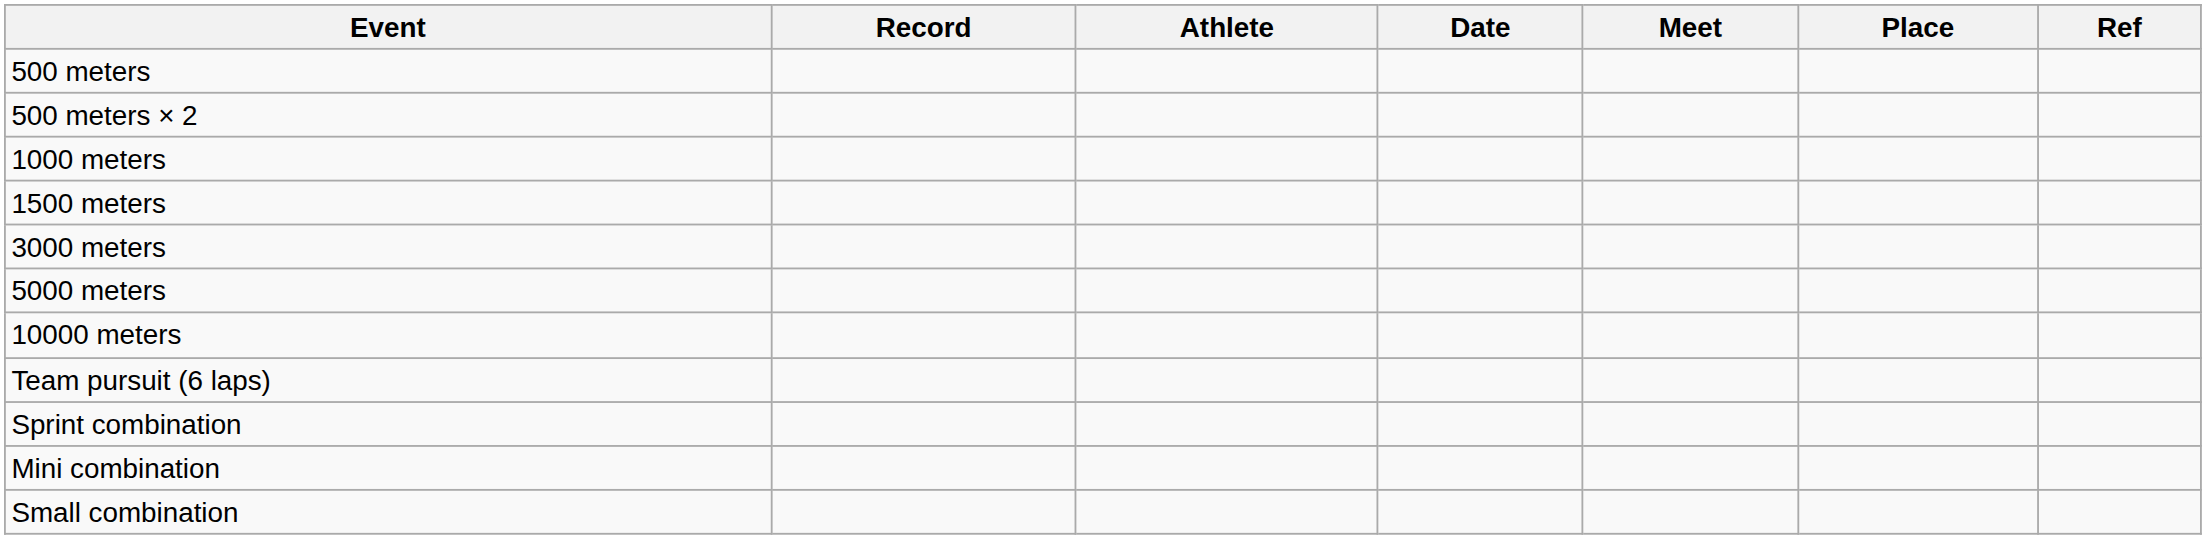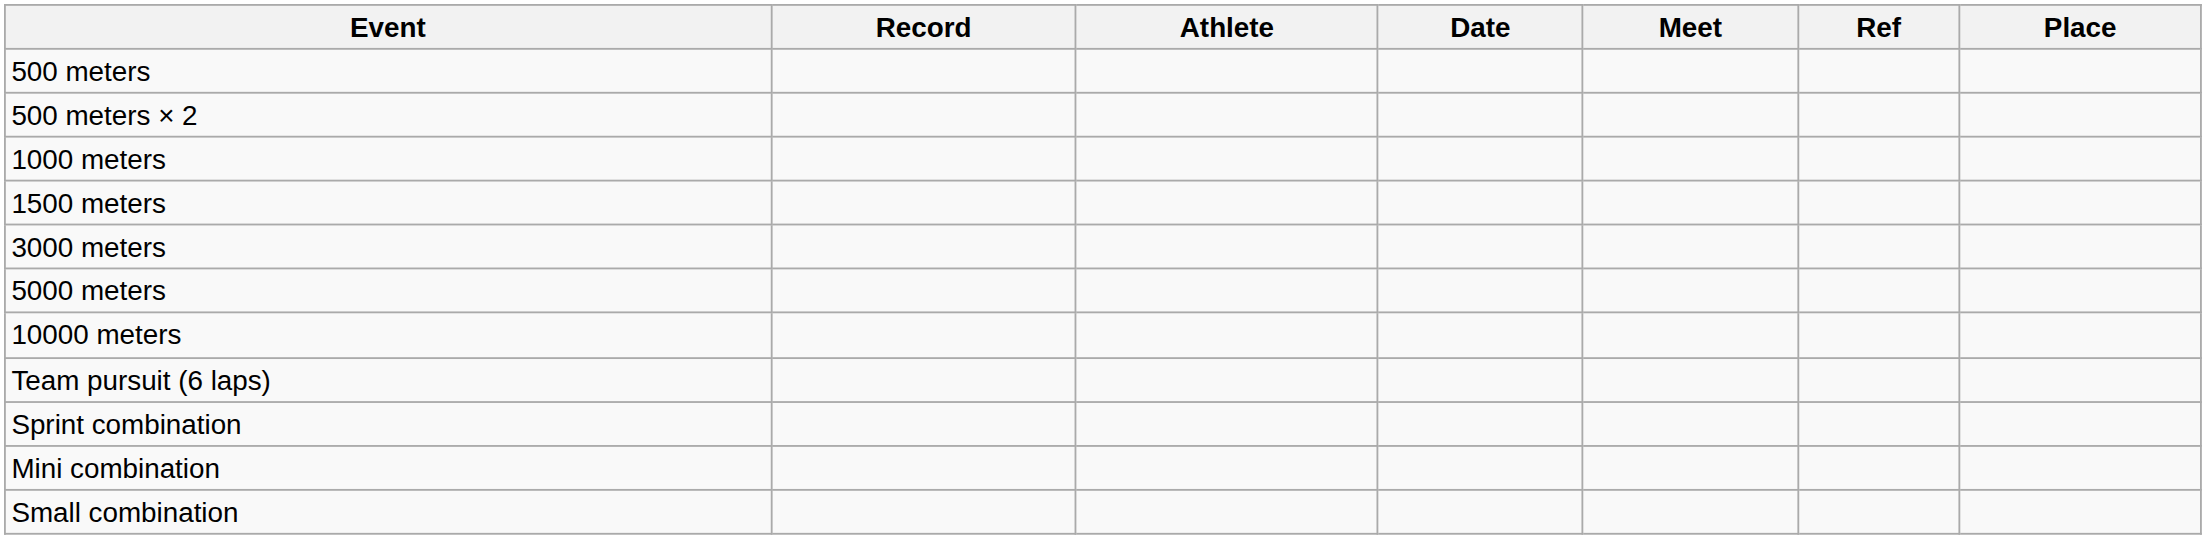 <table class="wikitable" style="font-size:95%; width: 95%;">
 <tr>
 <th>Event</th>
 <th>Record</th>
 <th>Athlete</th>
 <th>Date</th>
 <th>Meet</th>
+<th>Ref</th>
 <th>Place</th>
-<th>Ref</th>
 </tr>
 <tr>
 <td>500 meters</td>
 <td></td>
 <td></td>
 <td></td>
 <td></td>
 <td></td>
 <td></td>
 </tr>
 <tr>
 <td>500 meters × 2</td>
 <td></td>
 <td></td>
 <td></td>
 <td></td>
 <td></td>
 <td></td>
 </tr>
 <tr>
 <td>1000 meters</td>
 <td></td>
 <td></td>
 <td></td>
 <td></td>
 <td></td>
 <td></td>
 </tr>
 <tr>
 <td>1500 meters</td>
 <td></td>
 <td></td>
 <td></td>
 <td></td>
 <td></td>
 <td></td>
 </tr>
 <tr>
 <td>3000 meters</td>
 <td></td>
 <td></td>
 <td></td>
 <td></td>
 <td></td>
 <td></td>
 </tr>
 <tr>
 <td>5000 meters</td>
 <td></td>
 <td></td>
 <td></td>
 <td></td>
 <td></td>
 <td></td>
 </tr>
 <tr>
 <td>10000 meters</td>
 <td></td>
 <td></td>
 <td></td>
 <td></td>
 <td></td>
 <td></td>
 </tr>
 <tr>
 <td>Team pursuit (6 laps)</td>
 <td></td>
 <td></td>
 <td></td>
 <td></td>
 <td></td>
 <td></td>
 </tr>
 <tr>
 <td>Sprint combination</td>
 <td></td>
 <td></td>
 <td></td>
 <td></td>
 <td></td>
 <td></td>
 </tr>
 <tr>
 <td>Mini combination</td>
 <td></td>
 <td></td>
 <td></td>
 <td></td>
 <td></td>
 <td></td>
 </tr>
 <tr>
 <td>Small combination</td>
 <td></td>
 <td></td>
 <td></td>
 <td></td>
 <td></td>
 <td></td>
 </tr>
 </table>
